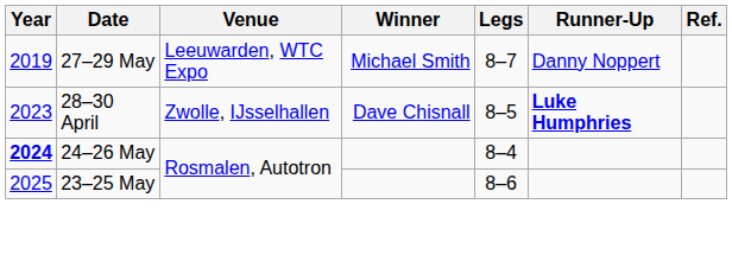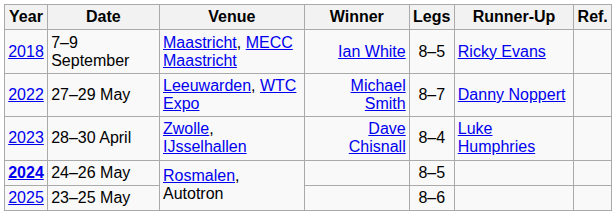 <table class="wikitable">
 <tr>
 <th>Year</th>
 <th style=width:170px>Date</th>
 <th style=width:250px>Venue</th>
 <th style=width:200px>Winner</th>
 <th>Legs</th>
 <th style=width:200px>Runner-Up</th>
 <th>Ref.</th>
 </tr>
 <tr>
-<td align=center><a href='#'>2019</a></td>
+<td align=center><a href='#'>2018</a></td>
+<td align=left>7–9 September</td>
+<td> <a href='#'>Maastricht</a>, <a href='#'>MECC Maastricht</a></td>
+<td align=right><a href='#'>Ian White</a> </td>
+<td align=center>8–5</td>
+<td> <a href='#'>Ricky Evans</a></td>
+<td align="center"></td>
+</tr>
+<tr>
+<td align=center><a href='#'>2022</a></td>
 <td align=left>27–29 May</td>
 <td> <a href='#'>Leeuwarden</a>, <a href='#'>WTC Expo</a></td>
 <td align=right><a href='#'>Michael Smith</a> </td>
 <td align=center>8–7</td>
 <td> <a href='#'>Danny Noppert</a></td>
 <td align="center"></td>
 </tr>
 <tr>
 <td align=center><a href='#'>2023</a></td>
 <td align=left>28–30 April</td>
 <td> <a href='#'>Zwolle</a>, <a href='#'>IJsselhallen</a></td>
 <td align=right><a href='#'>Dave Chisnall</a> </td>
-<td align=center>8–5</td>
-<td><strong> <a href='#'>Luke Humphries</a></strong></td>
+<td align=center>8–4</td>
+<td> <a href='#'>Luke Humphries</a></td>
 <td align="center"></td>
 </tr>
 <tr>
 <td align=center><strong><a href='#'>2024</a></strong></td>
 <td align=left>24–26 May</td>
 <td rowspan=3> <a href='#'>Rosmalen</a>, Autotron</td>
 <td align=right></td>
-<td align=center>8–4</td>
+<td align=center>8–5</td>
 <td></td>
 <td align="center"></td>
 </tr>
 <tr>
 <td align=center><a href='#'>2025</a></td>
 <td align=left>23–25 May</td>
 <td align=right></td>
 <td align=center>8–6</td>
 <td></td>
 <td align="center"></td>
 </tr>
 </table>
